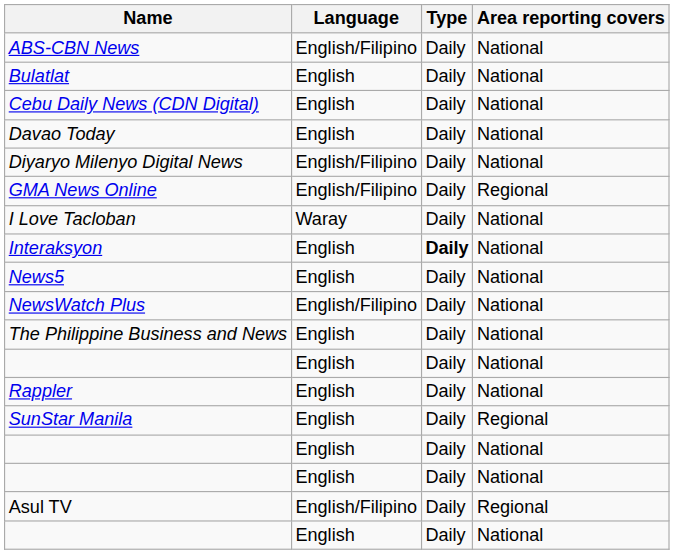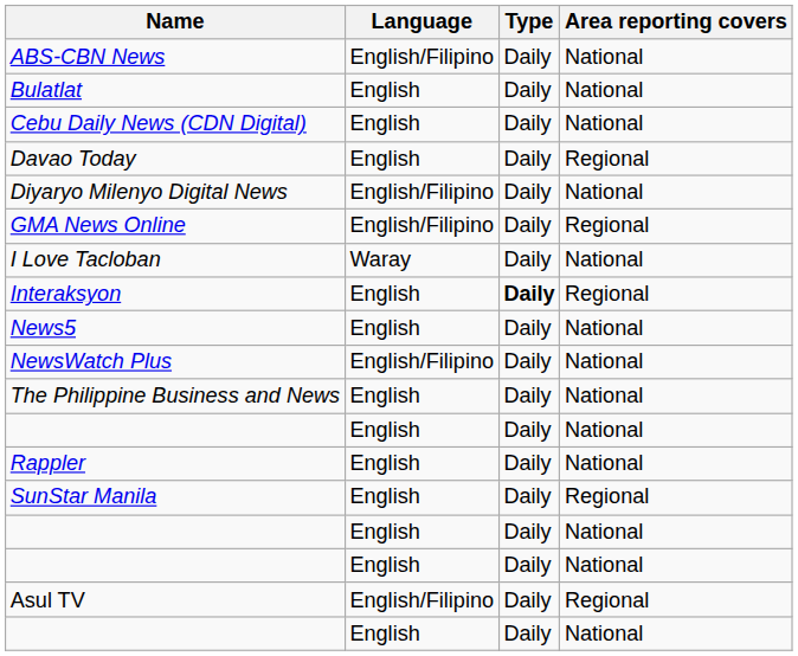 <table class="wikitable sortable">
 <tr valign="middle">
 <th>Name</th>
 <th>Language</th>
 <th>Type</th>
 <th>Area reporting covers</th>
 </tr>
 <tr>
 <td><em><a href='#'>ABS-CBN News</a></em></td>
 <td>English/Filipino</td>
 <td>Daily</td>
 <td>National</td>
 </tr>
 <tr>
 <td><em><a href='#'>Bulatlat</a></em></td>
 <td>English</td>
 <td>Daily</td>
 <td>National</td>
 </tr>
 <tr>
 <td><em><a href='#'>Cebu Daily News (CDN Digital)</a></em></td>
 <td>English</td>
 <td>Daily</td>
 <td>National</td>
 </tr>
 <tr>
 <td><em>Davao Today</em></td>
 <td>English</td>
 <td>Daily</td>
-<td>National</td>
+<td>Regional</td>
 </tr>
 <tr>
 <td><em>Diyaryo Milenyo Digital News</em></td>
 <td>English/Filipino</td>
 <td>Daily</td>
 <td>National</td>
 </tr>
 <tr>
 <td><em><a href='#'>GMA News Online</a></em></td>
 <td>English/Filipino</td>
 <td>Daily</td>
 <td>Regional</td>
 </tr>
 <tr>
 <td><em>I Love Tacloban</em></td>
 <td>Waray</td>
 <td>Daily</td>
 <td>National</td>
 </tr>
 <tr>
 <td><em><a href='#'>Interaksyon</a></em></td>
 <td>English</td>
 <td><strong>Daily</strong></td>
-<td>National</td>
+<td>Regional</td>
 </tr>
 <tr>
 <td><em><a href='#'>News5</a></em></td>
 <td>English</td>
 <td>Daily</td>
 <td>National</td>
 </tr>
 <tr>
 <td><em><a href='#'>NewsWatch Plus</a></em></td>
 <td>English/Filipino</td>
 <td>Daily</td>
 <td>National</td>
 </tr>
 <tr>
 <td><em>The Philippine Business and News</em></td>
 <td>English</td>
 <td>Daily</td>
 <td>National</td>
 </tr>
 <tr>
 <td><em> </em></td>
 <td>English</td>
 <td>Daily</td>
 <td>National</td>
 </tr>
 <tr>
 <td><em><a href='#'>Rappler</a></em></td>
 <td>English</td>
 <td>Daily</td>
 <td>National</td>
 </tr>
 <tr>
 <td><em><a href='#'>SunStar Manila</a></em></td>
 <td>English</td>
 <td>Daily</td>
 <td>Regional</td>
 </tr>
 <tr>
 <td></td>
 <td>English</td>
 <td>Daily</td>
 <td>National</td>
 </tr>
 <tr>
 <td></td>
 <td>English</td>
 <td>Daily</td>
 <td>National</td>
 </tr>
 <tr>
 <td>Asul TV</td>
 <td>English/Filipino</td>
 <td>Daily</td>
 <td>Regional</td>
 </tr>
 <tr>
 <td></td>
 <td>English</td>
 <td>Daily</td>
 <td>National</td>
 </tr>
 </table>
